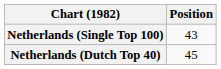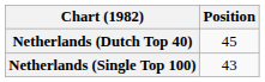 <table class="wikitable sortable plainrowheaders" style="text-align:center">
 <tr>
 <th>Chart (1982)</th>
 <th>Position</th>
 </tr>
 <tr>
+<th scope="row">Netherlands (Dutch Top 40)</th>
+<td>45</td>
+</tr>
+<tr>
 <th scope="row">Netherlands (Single Top 100)</th>
 <td>43</td>
 </tr>
-<tr>
-<th scope="row">Netherlands (Dutch Top 40)</th>
-<td>45</td>
-</tr>
 </table>
